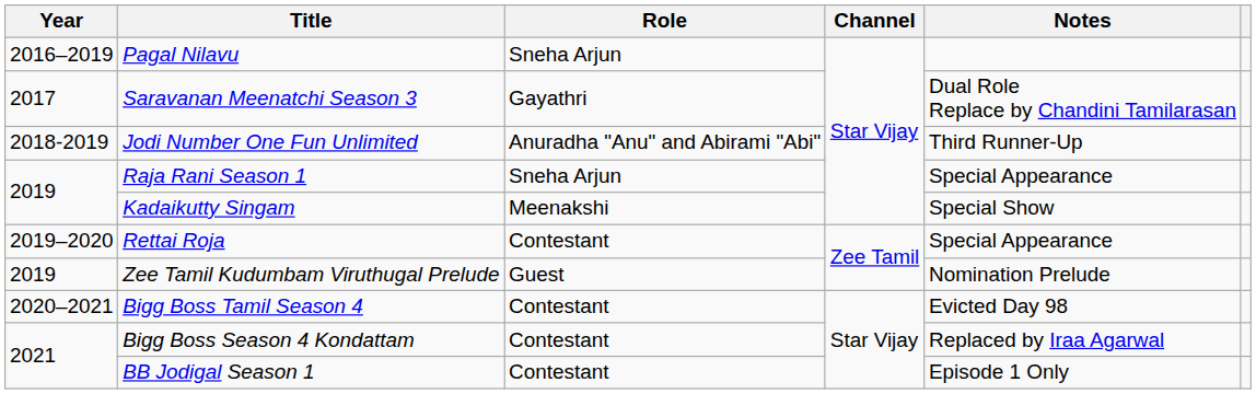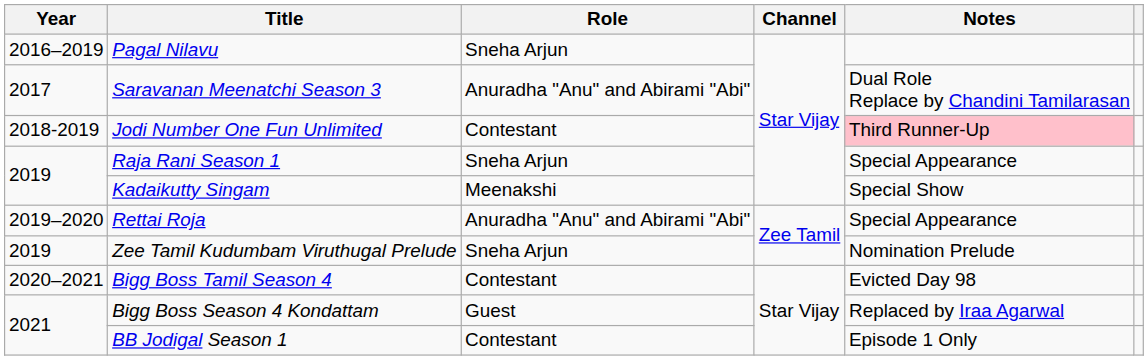 <table class="wikitable sortable">
 <tr>
 <th>Year</th>
 <th>Title</th>
 <th>Role</th>
 <th>Channel</th>
 <th>Notes</th>
 <th scope="col" class="unsortable"></th>
 </tr>
 <tr>
 <td>2016–2019</td>
 <td><em><a href='#'>Pagal Nilavu</a></em></td>
 <td>Sneha Arjun</td>
 <td rowspan="5"><a href='#'>Star Vijay</a></td>
 <td></td>
 <td></td>
 </tr>
 <tr>
 <td>2017</td>
 <td><em><a href='#'>Saravanan Meenatchi Season 3</a></em></td>
-<td>Gayathri</td>
+<td>Anuradha "Anu" and Abirami  "Abi"</td>
 <td>Dual Role <br> Replace by <a href='#'>Chandini Tamilarasan</a></td>
 <td></td>
 </tr>
 <tr>
 <td>2018-2019</td>
 <td><em><a href='#'>Jodi Number One Fun Unlimited</a></em></td>
-<td>Anuradha "Anu" and Abirami  "Abi"</td>
-<td>Third Runner-Up</td>
+<td>Contestant</td>
+<td style="background: pink;">Third Runner-Up</td>
 <td></td>
 </tr>
 <tr>
 <td rowspan="2">2019</td>
 <td><em><a href='#'>Raja Rani Season 1</a></em></td>
 <td>Sneha Arjun</td>
 <td>Special Appearance</td>
 <td></td>
 </tr>
 <tr>
 <td><em><a href='#'>Kadaikutty Singam</a></em></td>
 <td>Meenakshi</td>
 <td>Special Show</td>
 <td></td>
 </tr>
 <tr>
 <td>2019–2020</td>
 <td><em><a href='#'>Rettai Roja</a></em></td>
-<td>Contestant</td>
+<td>Anuradha "Anu" and Abirami  "Abi"</td>
 <td rowspan="2"><a href='#'>Zee Tamil</a></td>
 <td>Special Appearance</td>
 <td></td>
 </tr>
 <tr>
 <td>2019</td>
 <td><em>Zee Tamil Kudumbam Viruthugal Prelude</em></td>
-<td>Guest</td>
+<td>Sneha Arjun</td>
 <td>Nomination Prelude</td>
 <td></td>
 </tr>
 <tr>
 <td>2020–2021</td>
 <td><em><a href='#'>Bigg Boss Tamil Season 4</a></em></td>
 <td>Contestant</td>
 <td rowspan="3">Star Vijay</td>
 <td>Evicted Day 98</td>
 <td></td>
 </tr>
 <tr>
 <td rowspan="2">2021</td>
 <td><em>Bigg Boss Season 4 Kondattam</em></td>
-<td>Contestant</td>
+<td>Guest</td>
 <td>Replaced by <a href='#'>Iraa Agarwal</a></td>
 <td></td>
 </tr>
 <tr>
 <td><em><a href='#'>BB Jodigal</a> Season 1</em></td>
 <td>Contestant</td>
 <td>Episode 1 Only</td>
 <td></td>
 </tr>
 </table>
